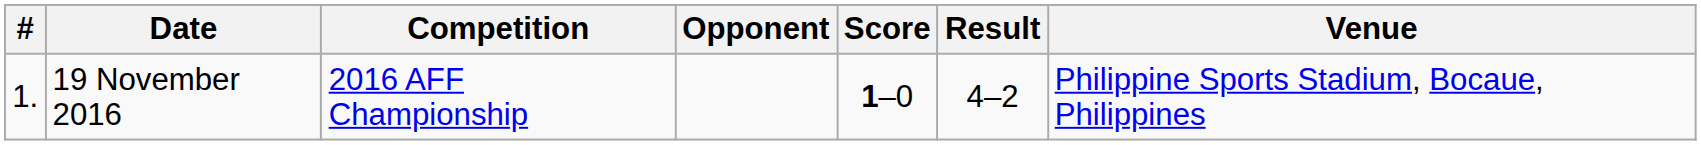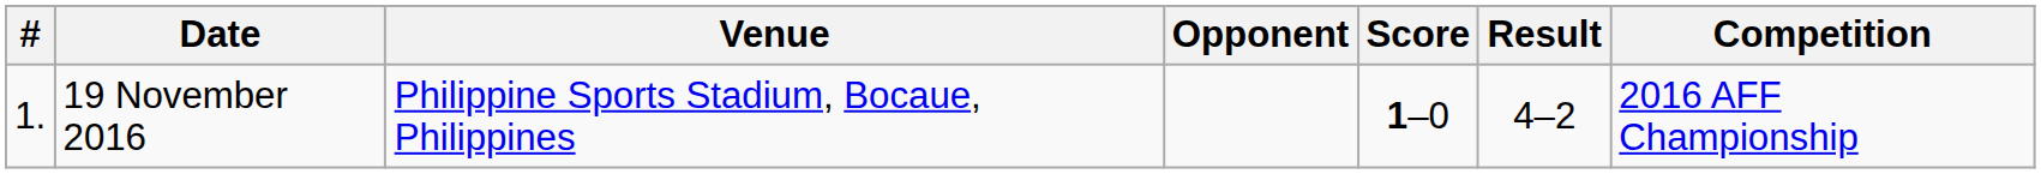 <table class="wikitable">
 <tr>
 <th>#</th>
 <th>Date</th>
-<th>Competition</th>
+<th>Venue</th>
 <th>Opponent</th>
 <th>Score</th>
 <th>Result</th>
-<th>Venue</th>
+<th>Competition</th>
 </tr>
 <tr>
 <td>1.</td>
 <td>19 November 2016</td>
-<td><a href='#'>2016 AFF Championship</a></td>
+<td><a href='#'>Philippine Sports Stadium</a>, <a href='#'>Bocaue</a>, <a href='#'>Philippines</a></td>
 <td></td>
 <td align=center><strong>1</strong>–0</td>
 <td align=center>4–2</td>
-<td><a href='#'>Philippine Sports Stadium</a>, <a href='#'>Bocaue</a>, <a href='#'>Philippines</a></td>
+<td><a href='#'>2016 AFF Championship</a></td>
 </tr>
 </table>
